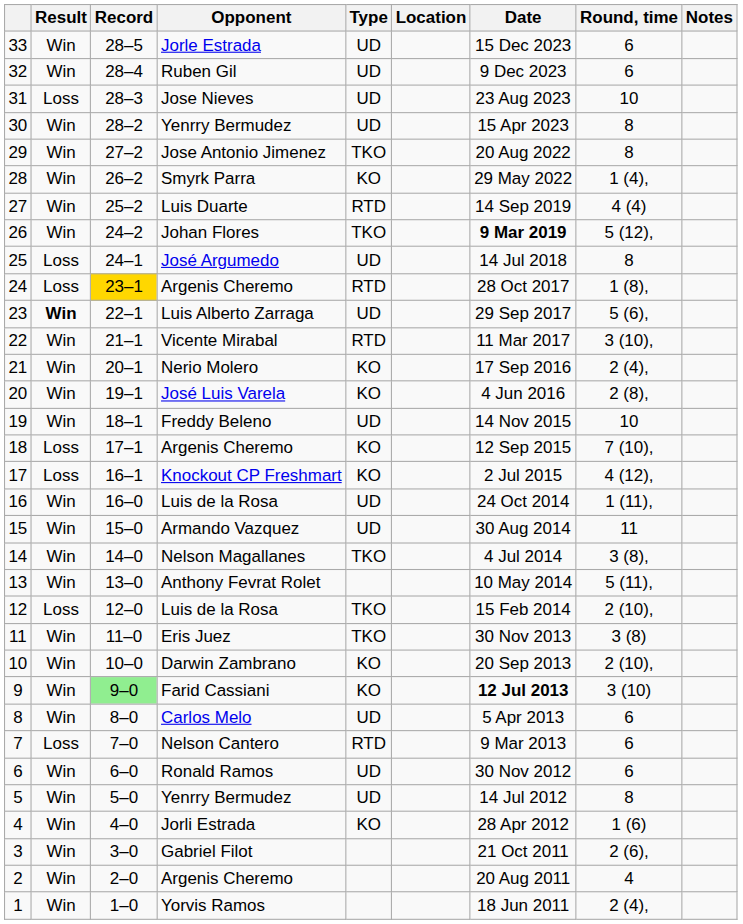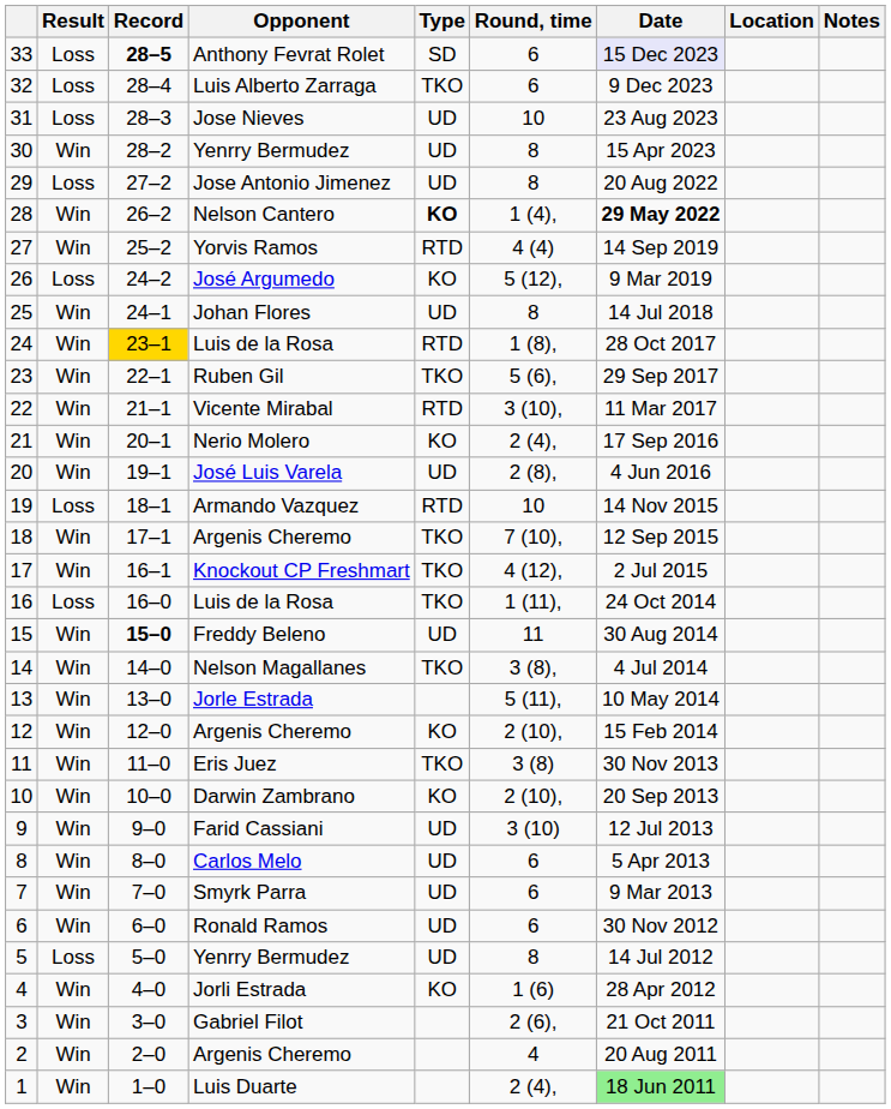 <table class="wikitable" style="text-align:center">
 <tr>
 <th></th>
 <th>Result</th>
 <th>Record</th>
 <th>Opponent</th>
 <th>Type</th>
+<th>Round, time</th>
+<th>Date</th>
 <th>Location</th>
-<th>Date</th>
-<th>Round, time</th>
 <th>Notes</th>
 </tr>
 <tr>
 <td>33</td>
-<td>Win</td>
-<td>28–5</td>
-<td style="text-align:left;"> <a href='#'>Jorle Estrada</a></td>
-<td>UD</td>
+<td>Loss</td>
+<td><strong>28–5</strong></td>
+<td style="text-align:left;"> Anthony Fevrat Rolet</td>
+<td>SD</td>
+<td>6</td>
+<td style="background: lavender;">15 Dec 2023</td>
 <td style="text-align:left;"> </td>
-<td>15 Dec 2023</td>
-<td>6</td>
 <td></td>
 </tr>
 <tr>
 <td>32</td>
-<td>Win</td>
+<td>Loss</td>
 <td>28–4</td>
-<td style="text-align:left;"> Ruben Gil</td>
-<td>UD</td>
+<td style="text-align:left;"> Luis Alberto Zarraga</td>
+<td>TKO</td>
+<td>6</td>
+<td>9 Dec 2023</td>
 <td style="text-align:left;"> </td>
-<td>9 Dec 2023</td>
-<td>6</td>
 <td></td>
 </tr>
 <tr>
 <td>31</td>
 <td>Loss</td>
 <td>28–3</td>
 <td style="text-align:left;"> Jose Nieves</td>
 <td>UD</td>
+<td>10</td>
+<td>23 Aug 2023</td>
 <td style="text-align:left;"> </td>
-<td>23 Aug 2023</td>
-<td>10</td>
 <td></td>
 </tr>
 <tr>
 <td>30</td>
 <td>Win</td>
 <td>28–2</td>
 <td style="text-align:left;"> Yenrry Bermudez</td>
 <td>UD</td>
+<td>8</td>
+<td>15 Apr 2023</td>
 <td style="text-align:left;"> </td>
-<td>15 Apr 2023</td>
-<td>8</td>
 <td></td>
 </tr>
 <tr>
 <td>29</td>
-<td>Win</td>
+<td>Loss</td>
 <td>27–2</td>
 <td style="text-align:left;"> Jose Antonio Jimenez</td>
-<td>TKO</td>
+<td>UD</td>
+<td>8</td>
+<td>20 Aug 2022</td>
 <td style="text-align:left;"> </td>
-<td>20 Aug 2022</td>
-<td>8</td>
 <td style="text-align:left;"></td>
 </tr>
 <tr>
 <td>28</td>
 <td>Win</td>
 <td>26–2</td>
-<td style="text-align:left;"> Smyrk Parra</td>
-<td>KO</td>
+<td style="text-align:left;"> Nelson Cantero</td>
+<td><strong>KO</strong></td>
+<td>1 (4), </td>
+<td><strong>29 May 2022</strong></td>
 <td style="text-align:left;"> </td>
-<td>29 May 2022</td>
-<td>1 (4), </td>
 <td></td>
 </tr>
 <tr>
 <td>27</td>
 <td>Win</td>
 <td>25–2</td>
-<td style="text-align:left;"> Luis Duarte</td>
+<td style="text-align:left;"> Yorvis Ramos</td>
 <td>RTD</td>
+<td>4 (4)</td>
+<td>14 Sep 2019</td>
 <td style="text-align:left;"> </td>
-<td>14 Sep 2019</td>
-<td>4 (4)</td>
 <td></td>
 </tr>
 <tr>
 <td>26</td>
-<td>Win</td>
+<td>Loss</td>
 <td>24–2</td>
-<td style="text-align:left;"> Johan Flores</td>
-<td>TKO</td>
+<td style="text-align:left;"> <a href='#'>José Argumedo</a></td>
+<td>KO</td>
+<td>5 (12), </td>
+<td>9 Mar 2019</td>
 <td style="text-align:left;"> </td>
-<td><strong>9 Mar 2019</strong></td>
-<td>5 (12), </td>
 <td></td>
 </tr>
 <tr>
 <td>25</td>
-<td>Loss</td>
+<td>Win</td>
 <td>24–1</td>
-<td style="text-align:left;"> <a href='#'>José Argumedo</a></td>
+<td style="text-align:left;"> Johan Flores</td>
 <td>UD</td>
+<td>8</td>
+<td>14 Jul 2018</td>
 <td style="text-align:left;"> </td>
-<td>14 Jul 2018</td>
-<td>8</td>
 <td></td>
 </tr>
 <tr>
 <td>24</td>
-<td>Loss</td>
+<td>Win</td>
 <td style="background: gold;">23–1</td>
-<td style="text-align:left;"> Argenis Cheremo</td>
+<td style="text-align:left;"> Luis de la Rosa</td>
 <td>RTD</td>
+<td>1 (8), </td>
+<td>28 Oct 2017</td>
 <td style="text-align:left;"> </td>
-<td>28 Oct 2017</td>
-<td>1 (8), </td>
 <td></td>
 </tr>
 <tr>
 <td>23</td>
-<td><strong>Win</strong></td>
+<td>Win</td>
 <td>22–1</td>
-<td style="text-align:left;"> Luis Alberto Zarraga</td>
-<td>UD</td>
+<td style="text-align:left;"> Ruben Gil</td>
+<td>TKO</td>
+<td>5 (6), </td>
+<td>29 Sep 2017</td>
 <td style="text-align:left;"> </td>
-<td>29 Sep 2017</td>
-<td>5 (6), </td>
 <td></td>
 </tr>
 <tr>
 <td>22</td>
 <td>Win</td>
 <td>21–1</td>
 <td style="text-align:left;"> Vicente Mirabal</td>
 <td>RTD</td>
+<td>3 (10), </td>
+<td>11 Mar 2017</td>
 <td style="text-align:left;"> </td>
-<td>11 Mar 2017</td>
-<td>3 (10), </td>
 <td></td>
 </tr>
 <tr>
 <td>21</td>
 <td>Win</td>
 <td>20–1</td>
 <td style="text-align:left;"> Nerio Molero</td>
 <td>KO</td>
+<td>2 (4), </td>
+<td>17 Sep 2016</td>
 <td style="text-align:left;"> </td>
-<td>17 Sep 2016</td>
-<td>2 (4), </td>
 <td></td>
 </tr>
 <tr>
 <td>20</td>
 <td>Win</td>
 <td>19–1</td>
 <td style="text-align:left;"> <a href='#'>José Luis Varela</a></td>
-<td>KO</td>
+<td>UD</td>
+<td>2 (8), </td>
+<td>4 Jun 2016</td>
 <td style="text-align:left;"> </td>
-<td>4 Jun 2016</td>
-<td>2 (8), </td>
 <td></td>
 </tr>
 <tr>
 <td>19</td>
-<td>Win</td>
+<td>Loss</td>
 <td>18–1</td>
-<td style="text-align:left;"> Freddy Beleno</td>
-<td>UD</td>
+<td style="text-align:left;"> Armando Vazquez</td>
+<td>RTD</td>
+<td>10</td>
+<td>14 Nov 2015</td>
 <td style="text-align:left;"> </td>
-<td>14 Nov 2015</td>
-<td>10</td>
 <td style="text-align:left;"></td>
 </tr>
 <tr>
 <td>18</td>
-<td>Loss</td>
+<td>Win</td>
 <td>17–1</td>
 <td style="text-align:left;"> Argenis Cheremo</td>
-<td>KO</td>
+<td>TKO</td>
+<td>7 (10), </td>
+<td>12 Sep 2015</td>
 <td style="text-align:left;"> </td>
-<td>12 Sep 2015</td>
-<td>7 (10), </td>
 <td style="text-align:left;"></td>
 </tr>
 <tr>
 <td>17</td>
-<td>Loss</td>
+<td>Win</td>
 <td>16–1</td>
 <td style="text-align:left;"> <a href='#'>Knockout CP Freshmart</a></td>
-<td>KO</td>
+<td>TKO</td>
+<td>4 (12), </td>
+<td>2 Jul 2015</td>
 <td style="text-align:left;"> </td>
-<td>2 Jul 2015</td>
-<td>4 (12), </td>
 <td style="text-align:left;"></td>
 </tr>
 <tr>
 <td>16</td>
-<td>Win</td>
+<td>Loss</td>
 <td>16–0</td>
 <td style="text-align:left;"> Luis de la Rosa</td>
-<td>UD</td>
+<td>TKO</td>
+<td>1 (11), </td>
+<td>24 Oct 2014</td>
 <td style="text-align:left;"> </td>
-<td>24 Oct 2014</td>
-<td>1 (11), </td>
 <td style="text-align:left;"></td>
 </tr>
 <tr>
 <td>15</td>
 <td>Win</td>
-<td>15–0</td>
-<td style="text-align:left;"> Armando Vazquez</td>
+<td><strong>15–0</strong></td>
+<td style="text-align:left;"> Freddy Beleno</td>
 <td>UD</td>
+<td>11</td>
+<td>30 Aug 2014</td>
 <td style="text-align:left;"> </td>
-<td>30 Aug 2014</td>
-<td>11</td>
 <td style="text-align:left;"></td>
 </tr>
 <tr>
 <td>14</td>
 <td>Win</td>
 <td>14–0</td>
 <td style="text-align:left;"> Nelson Magallanes</td>
 <td>TKO</td>
+<td>3 (8), </td>
+<td>4 Jul 2014</td>
 <td style="text-align:left;"> </td>
-<td>4 Jul 2014</td>
-<td>3 (8), </td>
 <td></td>
 </tr>
 <tr>
 <td>13</td>
 <td>Win</td>
 <td>13–0</td>
-<td style="text-align:left;"> Anthony Fevrat Rolet</td>
+<td style="text-align:left;"> <a href='#'>Jorle Estrada</a></td>
 <td></td>
+<td>5 (11), </td>
+<td>10 May 2014</td>
 <td style="text-align:left;"> </td>
-<td>10 May 2014</td>
-<td>5 (11), </td>
 <td style="text-align:left;"></td>
 </tr>
 <tr>
 <td>12</td>
-<td>Loss</td>
+<td>Win</td>
 <td>12–0</td>
-<td style="text-align:left;"> Luis de la Rosa</td>
-<td>TKO</td>
+<td style="text-align:left;"> Argenis Cheremo</td>
+<td>KO</td>
+<td>2 (10), </td>
+<td>15 Feb 2014</td>
 <td style="text-align:left;"> </td>
-<td>15 Feb 2014</td>
-<td>2 (10), </td>
 <td></td>
 </tr>
 <tr>
 <td>11</td>
 <td>Win</td>
 <td>11–0</td>
 <td style="text-align:left;"> Eris Juez</td>
 <td>TKO</td>
+<td>3 (8)</td>
+<td>30 Nov 2013</td>
 <td style="text-align:left;"> </td>
-<td>30 Nov 2013</td>
-<td>3 (8)</td>
 <td></td>
 </tr>
 <tr>
 <td>10</td>
 <td>Win</td>
 <td>10–0</td>
 <td style="text-align:left;"> Darwin Zambrano</td>
 <td>KO</td>
+<td>2 (10), </td>
+<td>20 Sep 2013</td>
 <td style="text-align:left;"> </td>
-<td>20 Sep 2013</td>
-<td>2 (10), </td>
 <td style="text-align:left;"></td>
 </tr>
 <tr>
 <td>9</td>
 <td>Win</td>
-<td style="background: lightgreen;">9–0</td>
+<td>9–0</td>
 <td style="text-align:left;"> Farid Cassiani</td>
-<td>KO</td>
+<td>UD</td>
+<td>3 (10)</td>
+<td>12 Jul 2013</td>
 <td style="text-align:left;"> </td>
-<td><strong>12 Jul 2013</strong></td>
-<td>3 (10)</td>
 <td></td>
 </tr>
 <tr>
 <td>8</td>
 <td>Win</td>
 <td>8–0</td>
 <td style="text-align:left;"> <a href='#'>Carlos Melo</a></td>
 <td>UD</td>
+<td>6</td>
+<td>5 Apr 2013</td>
 <td style="text-align:left;"> </td>
-<td>5 Apr 2013</td>
-<td>6</td>
 <td></td>
 </tr>
 <tr>
 <td>7</td>
-<td>Loss</td>
+<td>Win</td>
 <td>7–0</td>
-<td style="text-align:left;"> Nelson Cantero</td>
-<td>RTD</td>
+<td style="text-align:left;"> Smyrk Parra</td>
+<td>UD</td>
+<td>6</td>
+<td>9 Mar 2013</td>
 <td style="text-align:left;"> </td>
-<td>9 Mar 2013</td>
-<td>6</td>
 <td></td>
 </tr>
 <tr>
 <td>6</td>
 <td>Win</td>
 <td>6–0</td>
 <td style="text-align:left;"> Ronald Ramos</td>
 <td>UD</td>
+<td>6</td>
+<td>30 Nov 2012</td>
 <td style="text-align:left;"> </td>
-<td>30 Nov 2012</td>
-<td>6</td>
 <td></td>
 </tr>
 <tr>
 <td>5</td>
-<td>Win</td>
+<td>Loss</td>
 <td>5–0</td>
 <td style="text-align:left;"> Yenrry Bermudez</td>
 <td>UD</td>
+<td>8</td>
+<td>14 Jul 2012</td>
 <td style="text-align:left;"> </td>
-<td>14 Jul 2012</td>
-<td>8</td>
 <td></td>
 </tr>
 <tr>
 <td>4</td>
 <td>Win</td>
 <td>4–0</td>
 <td style="text-align:left;"> Jorli Estrada</td>
 <td>KO</td>
+<td>1 (6)</td>
+<td>28 Apr 2012</td>
 <td style="text-align:left;"> </td>
-<td>28 Apr 2012</td>
-<td>1 (6)</td>
 <td></td>
 </tr>
 <tr>
 <td>3</td>
 <td>Win</td>
 <td>3–0</td>
 <td style="text-align:left;"> Gabriel Filot</td>
 <td></td>
+<td>2 (6), </td>
+<td>21 Oct 2011</td>
 <td style="text-align:left;"> </td>
-<td>21 Oct 2011</td>
-<td>2 (6), </td>
 <td></td>
 </tr>
 <tr>
 <td>2</td>
 <td>Win</td>
 <td>2–0</td>
 <td style="text-align:left;"> Argenis Cheremo</td>
 <td></td>
+<td>4</td>
+<td>20 Aug 2011</td>
 <td style="text-align:left;"> </td>
-<td>20 Aug 2011</td>
-<td>4</td>
 <td></td>
 </tr>
 <tr>
 <td>1</td>
 <td>Win</td>
 <td>1–0</td>
-<td style="text-align:left;"> Yorvis Ramos</td>
+<td style="text-align:left;"> Luis Duarte</td>
 <td></td>
+<td>2 (4), </td>
+<td style="background: lightgreen;">18 Jun 2011</td>
 <td style="text-align:left;"> </td>
-<td>18 Jun 2011</td>
-<td>2 (4), </td>
 <td></td>
 </tr>
 </table>
